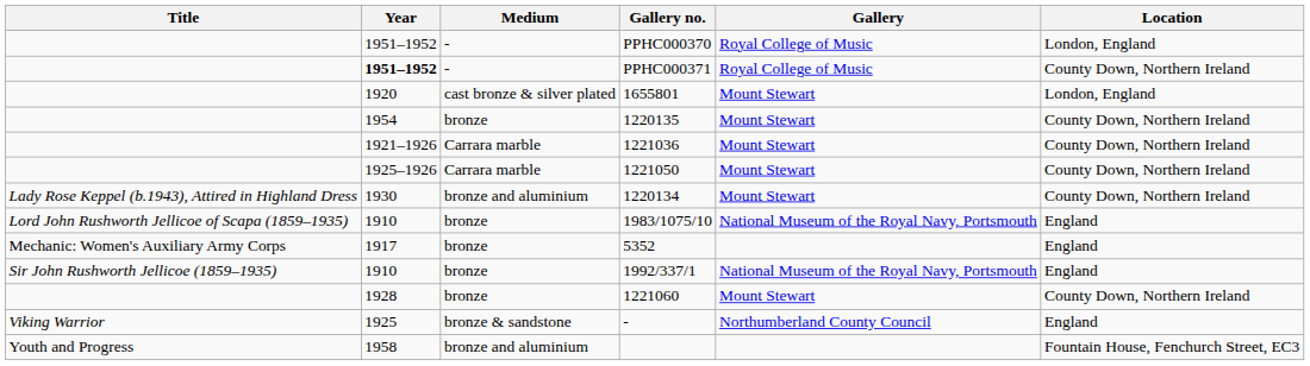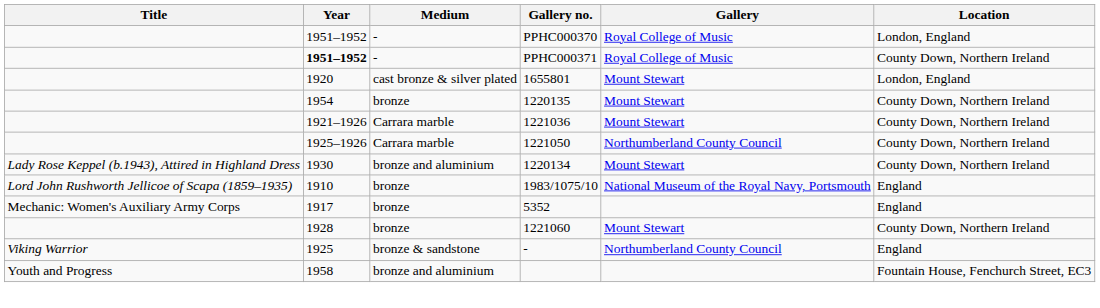 <table class="wikitable">
 <tr>
 <th>Title</th>
 <th>Year</th>
 <th>Medium</th>
 <th>Gallery no.</th>
 <th>Gallery</th>
 <th>Location</th>
 </tr>
 <tr>
 <td><em></em></td>
 <td>1951–1952</td>
 <td>-</td>
 <td>PPHC000370</td>
 <td><a href='#'>Royal College of Music</a></td>
 <td>London, England</td>
 </tr>
 <tr>
 <td><em></em></td>
 <td><strong>1951–1952</strong></td>
 <td>-</td>
 <td>PPHC000371</td>
 <td><a href='#'>Royal College of Music</a></td>
 <td>County Down, Northern Ireland</td>
 </tr>
 <tr>
 <td><em></em></td>
 <td>1920</td>
 <td>cast bronze & silver plated</td>
 <td>1655801</td>
 <td><a href='#'>Mount Stewart</a></td>
 <td>London, England</td>
 </tr>
 <tr>
 <td><em></em></td>
 <td>1954</td>
 <td>bronze</td>
 <td>1220135</td>
 <td><a href='#'>Mount Stewart</a></td>
 <td>County Down, Northern Ireland</td>
 </tr>
 <tr>
 <td><em></em></td>
 <td>1921–1926</td>
 <td>Carrara marble</td>
 <td>1221036</td>
 <td><a href='#'>Mount Stewart</a></td>
 <td>County Down, Northern Ireland</td>
 </tr>
 <tr>
 <td><em></em></td>
 <td>1925–1926</td>
 <td>Carrara marble</td>
 <td>1221050</td>
-<td><a href='#'>Mount Stewart</a></td>
+<td><a href='#'>Northumberland County Council</a></td>
 <td>County Down, Northern Ireland</td>
 </tr>
 <tr>
 <td><em>Lady Rose Keppel (b.1943), Attired in Highland Dress</em></td>
 <td>1930</td>
 <td>bronze and aluminium</td>
 <td>1220134</td>
 <td><a href='#'>Mount Stewart</a></td>
 <td>County Down, Northern Ireland</td>
 </tr>
 <tr>
 <td><em>Lord John Rushworth Jellicoe of Scapa (1859–1935)</em></td>
 <td>1910</td>
 <td>bronze</td>
 <td>1983/1075/10</td>
 <td><a href='#'>National Museum of the Royal Navy, Portsmouth</a></td>
 <td>England</td>
 </tr>
 <tr>
 <td>Mechanic: Women's Auxiliary Army Corps</td>
 <td>1917</td>
 <td>bronze</td>
 <td>5352</td>
 <td></td>
 <td>England</td>
 </tr>
 <tr>
-<td><em>Sir John Rushworth Jellicoe (1859–1935)</em></td>
-<td>1910</td>
-<td>bronze</td>
-<td>1992/337/1</td>
-<td><a href='#'>National Museum of the Royal Navy, Portsmouth</a></td>
-<td>England</td>
-</tr>
-<tr>
 <td><em></em></td>
 <td>1928</td>
 <td>bronze</td>
 <td>1221060</td>
 <td><a href='#'>Mount Stewart</a></td>
 <td>County Down, Northern Ireland</td>
 </tr>
 <tr>
 <td><em>Viking Warrior</em></td>
 <td>1925</td>
 <td>bronze & sandstone</td>
 <td>-</td>
 <td><a href='#'>Northumberland County Council</a></td>
 <td>England</td>
 </tr>
 <tr>
 <td>Youth and Progress</td>
 <td>1958</td>
 <td>bronze and aluminium</td>
 <td></td>
 <td></td>
 <td>Fountain House, Fenchurch Street, EC3</td>
 </tr>
 </table>
